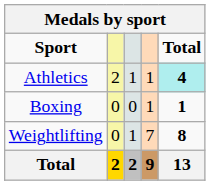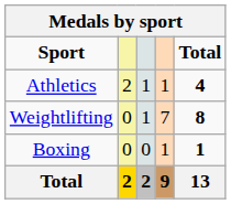 <table class="wikitable" style="font-size:85%; text-align:center;">
 <tr style="background:#efefef;">
 <th colspan=5><strong>Medals by sport</strong></th>
 </tr>
 <tr>
 <td><strong>Sport</strong></td>
 <td style="background:#f7f6a8;"></td>
 <td style="background:#dce5e5;"></td>
 <td style="background:#ffdab9;"></td>
 <td><strong>Total</strong></td>
 </tr>
 <tr>
 <td><a href='#'>Athletics</a></td>
 <td style="background:#F7F6A8;">2</td>
 <td style="background:#DCE5E5;">1</td>
 <td style="background:#FFDAB9;">1</td>
-<td style="background: paleturquoise;"><strong>4</strong></td>
+<td><strong>4</strong></td>
+</tr>
+<tr>
+<td><a href='#'>Weightlifting</a></td>
+<td style="background:#F7F6A8;">0</td>
+<td style="background:#DCE5E5;">1</td>
+<td style="background:#FFDAB9;">7</td>
+<td><strong>8</strong></td>
 </tr>
 <tr>
 <td><a href='#'>Boxing</a></td>
 <td style="background:#F7F6A8;">0</td>
 <td style="background:#DCE5E5;">0</td>
 <td style="background:#FFDAB9;">1</td>
 <td><strong>1</strong></td>
 </tr>
 <tr>
-<td><a href='#'>Weightlifting</a></td>
-<td style="background:#F7F6A8;">0</td>
-<td style="background:#DCE5E5;">1</td>
-<td style="background:#FFDAB9;">7</td>
-<td><strong>8</strong></td>
-</tr>
-<tr>
 <th>Total</th>
 <th style="background:gold;"  >2</th>
 <th style="background:silver;">2</th>
 <th style="background:#c96;"  >9</th>
 <th>13</th>
 </tr>
 </table>
